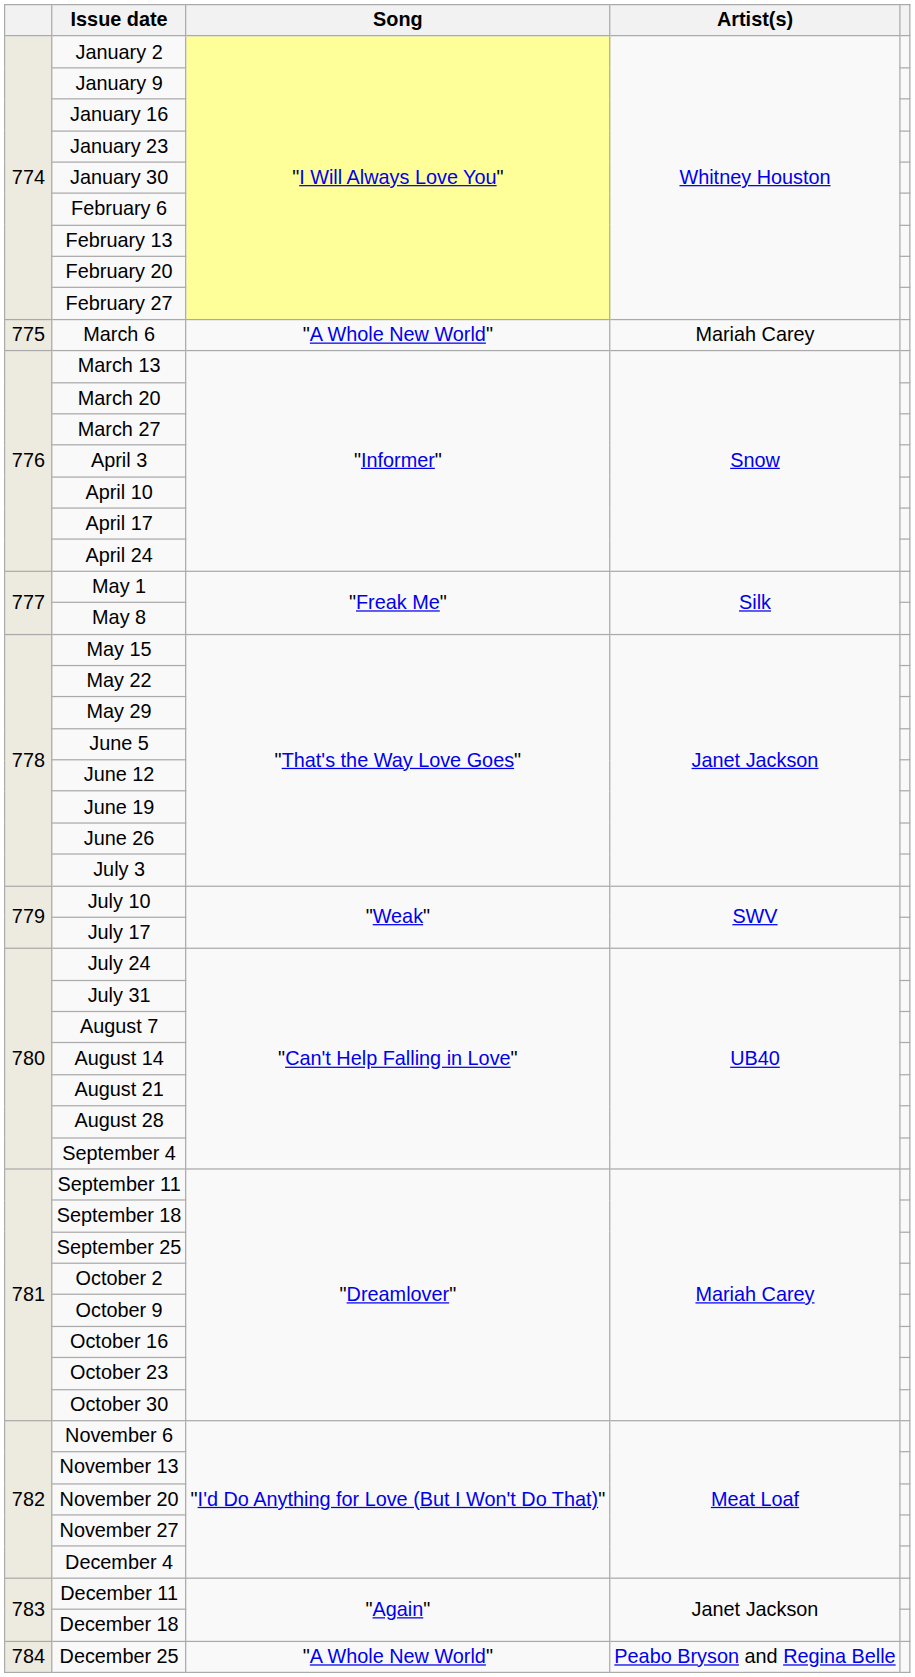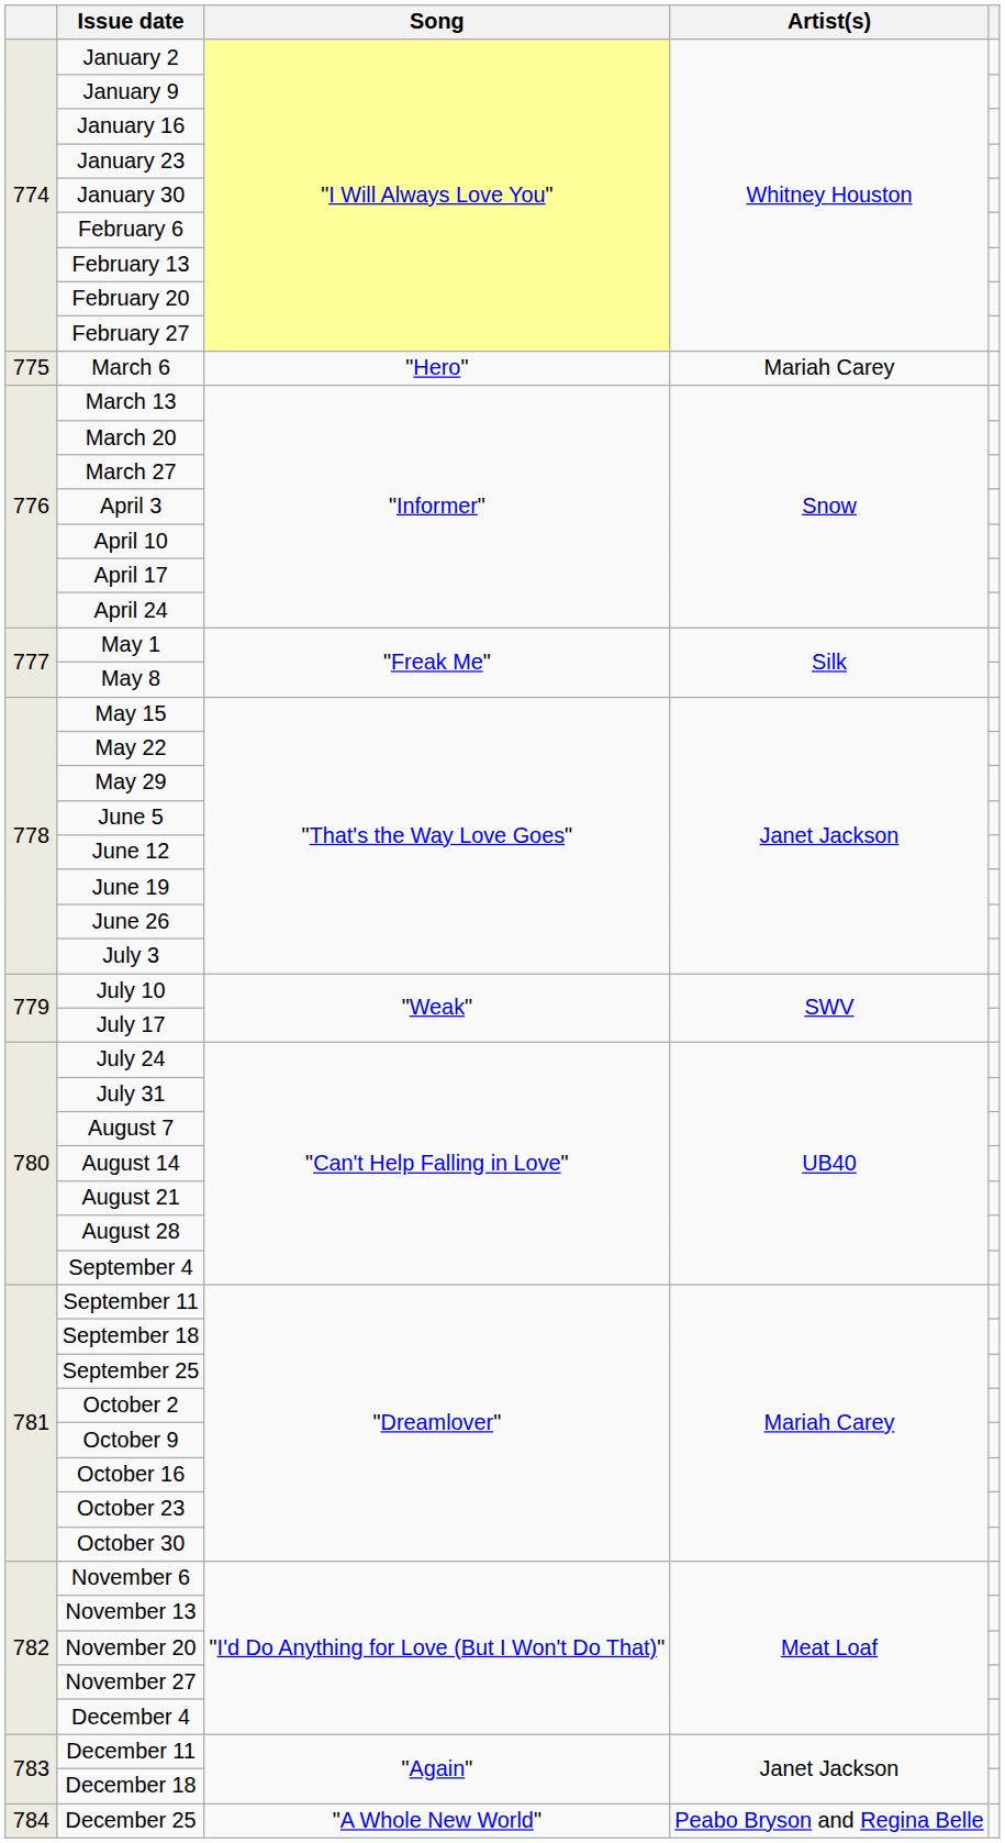 <table class="wikitable">
 <tr>
 <th width=31></th>
 <th align="center">Issue date</th>
 <th align="center">Song</th>
 <th align="center">Artist(s)</th>
 <th align="center"></th>
 </tr>
 <tr>
 <td bgcolor=#EDEAE0 align=center rowspan=9>774</td>
 <td align="center">January 2</td>
 <td bgcolor=#FFFF99 align="center" rowspan="9">"<a href='#'>I Will Always Love You</a>"</td>
 <td align="center" rowspan="9"><a href='#'>Whitney Houston</a></td>
 <td align="center"></td>
 </tr>
 <tr>
 <td align="center">January 9</td>
 <td align="center"></td>
 </tr>
 <tr>
 <td align="center">January 16</td>
 <td align="center"></td>
 </tr>
 <tr>
 <td align="center">January 23</td>
 <td align="center"></td>
 </tr>
 <tr>
 <td align="center">January 30</td>
 <td align="center"></td>
 </tr>
 <tr>
 <td align="center">February 6</td>
 <td align="center"></td>
 </tr>
 <tr>
 <td align="center">February 13</td>
 <td align="center"></td>
 </tr>
 <tr>
 <td align="center">February 20</td>
 <td align="center"></td>
 </tr>
 <tr>
 <td align="center">February 27</td>
 <td align="center"></td>
 </tr>
 <tr>
 <td bgcolor=#EDEAE0 align=center>775</td>
 <td align="center">March 6</td>
-<td align="center">"<a href='#'>A Whole New World</a>"</td>
+<td align="center">"<a href='#'>Hero</a>"</td>
 <td align="center">Mariah Carey</td>
 <td align="center"></td>
 </tr>
 <tr>
 <td bgcolor=#EDEAE0 align=center rowspan=7>776</td>
 <td align="center">March 13</td>
 <td align="center" rowspan="7">"<a href='#'>Informer</a>"</td>
 <td align="center" rowspan="7"><a href='#'>Snow</a></td>
 <td align="center"></td>
 </tr>
 <tr>
 <td align="center">March 20</td>
 <td align="center"></td>
 </tr>
 <tr>
 <td align="center">March 27</td>
 <td align="center"></td>
 </tr>
 <tr>
 <td align="center">April 3</td>
 <td align="center"></td>
 </tr>
 <tr>
 <td align="center">April 10</td>
 <td align="center"></td>
 </tr>
 <tr>
 <td align="center">April 17</td>
 <td align="center"></td>
 </tr>
 <tr>
 <td align="center">April 24</td>
 <td align="center"></td>
 </tr>
 <tr>
 <td bgcolor=#EDEAE0 align=center rowspan=2>777</td>
 <td align="center">May 1</td>
 <td align="center" rowspan="2">"<a href='#'>Freak Me</a>"</td>
 <td align="center" rowspan="2"><a href='#'>Silk</a></td>
 <td align="center"></td>
 </tr>
 <tr>
 <td align="center">May 8</td>
 <td align="center"></td>
 </tr>
 <tr>
 <td bgcolor=#EDEAE0 align=center rowspan=8>778</td>
 <td align="center">May 15</td>
 <td align="center" rowspan="8">"<a href='#'>That's the Way Love Goes</a>"</td>
 <td align="center" rowspan="8"><a href='#'>Janet Jackson</a></td>
 <td align="center"></td>
 </tr>
 <tr>
 <td align="center">May 22</td>
 <td align="center"></td>
 </tr>
 <tr>
 <td align="center">May 29</td>
 <td align="center"></td>
 </tr>
 <tr>
 <td align="center">June 5</td>
 <td align="center"></td>
 </tr>
 <tr>
 <td align="center">June 12</td>
 <td align="center"></td>
 </tr>
 <tr>
 <td align="center">June 19</td>
 <td align="center"></td>
 </tr>
 <tr>
 <td align="center">June 26</td>
 <td align="center"></td>
 </tr>
 <tr>
 <td align="center">July 3</td>
 <td align="center"></td>
 </tr>
 <tr>
 <td bgcolor=#EDEAE0 align=center rowspan=2>779</td>
 <td align="center">July 10</td>
 <td align="center" rowspan="2">"<a href='#'>Weak</a>"</td>
 <td align="center" rowspan="2"><a href='#'>SWV</a></td>
 <td align="center"></td>
 </tr>
 <tr>
 <td align="center">July 17</td>
 <td align="center"></td>
 </tr>
 <tr>
 <td bgcolor=#EDEAE0 align=center rowspan=7>780</td>
 <td align="center">July 24</td>
 <td align="center" rowspan="7">"<a href='#'>Can't Help Falling in Love</a>"</td>
 <td align="center" rowspan="7"><a href='#'>UB40</a></td>
 <td align="center"></td>
 </tr>
 <tr>
 <td align="center">July 31</td>
 <td align="center"></td>
 </tr>
 <tr>
 <td align="center">August 7</td>
 <td align="center"></td>
 </tr>
 <tr>
 <td align="center">August 14</td>
 <td align="center"></td>
 </tr>
 <tr>
 <td align="center">August 21</td>
 <td align="center"></td>
 </tr>
 <tr>
 <td align="center">August 28</td>
 <td align="center"></td>
 </tr>
 <tr>
 <td align="center">September 4</td>
 <td align="center"></td>
 </tr>
 <tr>
 <td bgcolor=#EDEAE0 align=center rowspan=8>781</td>
 <td align="center">September 11</td>
 <td align="center" rowspan="8">"<a href='#'>Dreamlover</a>"</td>
 <td align="center" rowspan="8"><a href='#'>Mariah Carey</a></td>
 <td align="center"></td>
 </tr>
 <tr>
 <td align="center">September 18</td>
 <td align="center"></td>
 </tr>
 <tr>
 <td align="center">September 25</td>
 <td align="center"></td>
 </tr>
 <tr>
 <td align="center">October 2</td>
 <td align="center"></td>
 </tr>
 <tr>
 <td align="center">October 9</td>
 <td align="center"></td>
 </tr>
 <tr>
 <td align="center">October 16</td>
 <td align="center"></td>
 </tr>
 <tr>
 <td align="center">October 23</td>
 <td align="center"></td>
 </tr>
 <tr>
 <td align="center">October 30</td>
 <td align="center"></td>
 </tr>
 <tr>
 <td bgcolor=#EDEAE0 align=center rowspan=5>782</td>
 <td align="center">November 6</td>
 <td align="center" rowspan="5">"<a href='#'>I'd Do Anything for Love (But I Won't Do That)</a>"</td>
 <td align="center" rowspan="5"><a href='#'>Meat Loaf</a></td>
 <td align="center"></td>
 </tr>
 <tr>
 <td align="center">November 13</td>
 <td align="center"></td>
 </tr>
 <tr>
 <td align="center">November 20</td>
 <td align="center"></td>
 </tr>
 <tr>
 <td align="center">November 27</td>
 <td align="center"></td>
 </tr>
 <tr>
 <td align="center">December 4</td>
 <td align="center"></td>
 </tr>
 <tr>
 <td bgcolor=#EDEAE0 align=center rowspan=2>783</td>
 <td align="center">December 11</td>
 <td align="center" rowspan="2">"<a href='#'>Again</a>"</td>
 <td align="center" rowspan="2">Janet Jackson</td>
 <td align="center"></td>
 </tr>
 <tr>
 <td align="center">December 18</td>
 <td align="center"></td>
 </tr>
 <tr>
 <td bgcolor=#EDEAE0 align=center>784</td>
 <td align="center">December 25</td>
 <td align="center">"<a href='#'>A Whole New World</a>"</td>
 <td align="center"><a href='#'>Peabo Bryson</a> and <a href='#'>Regina Belle</a></td>
 <td align="center"></td>
 </tr>
 </table>
